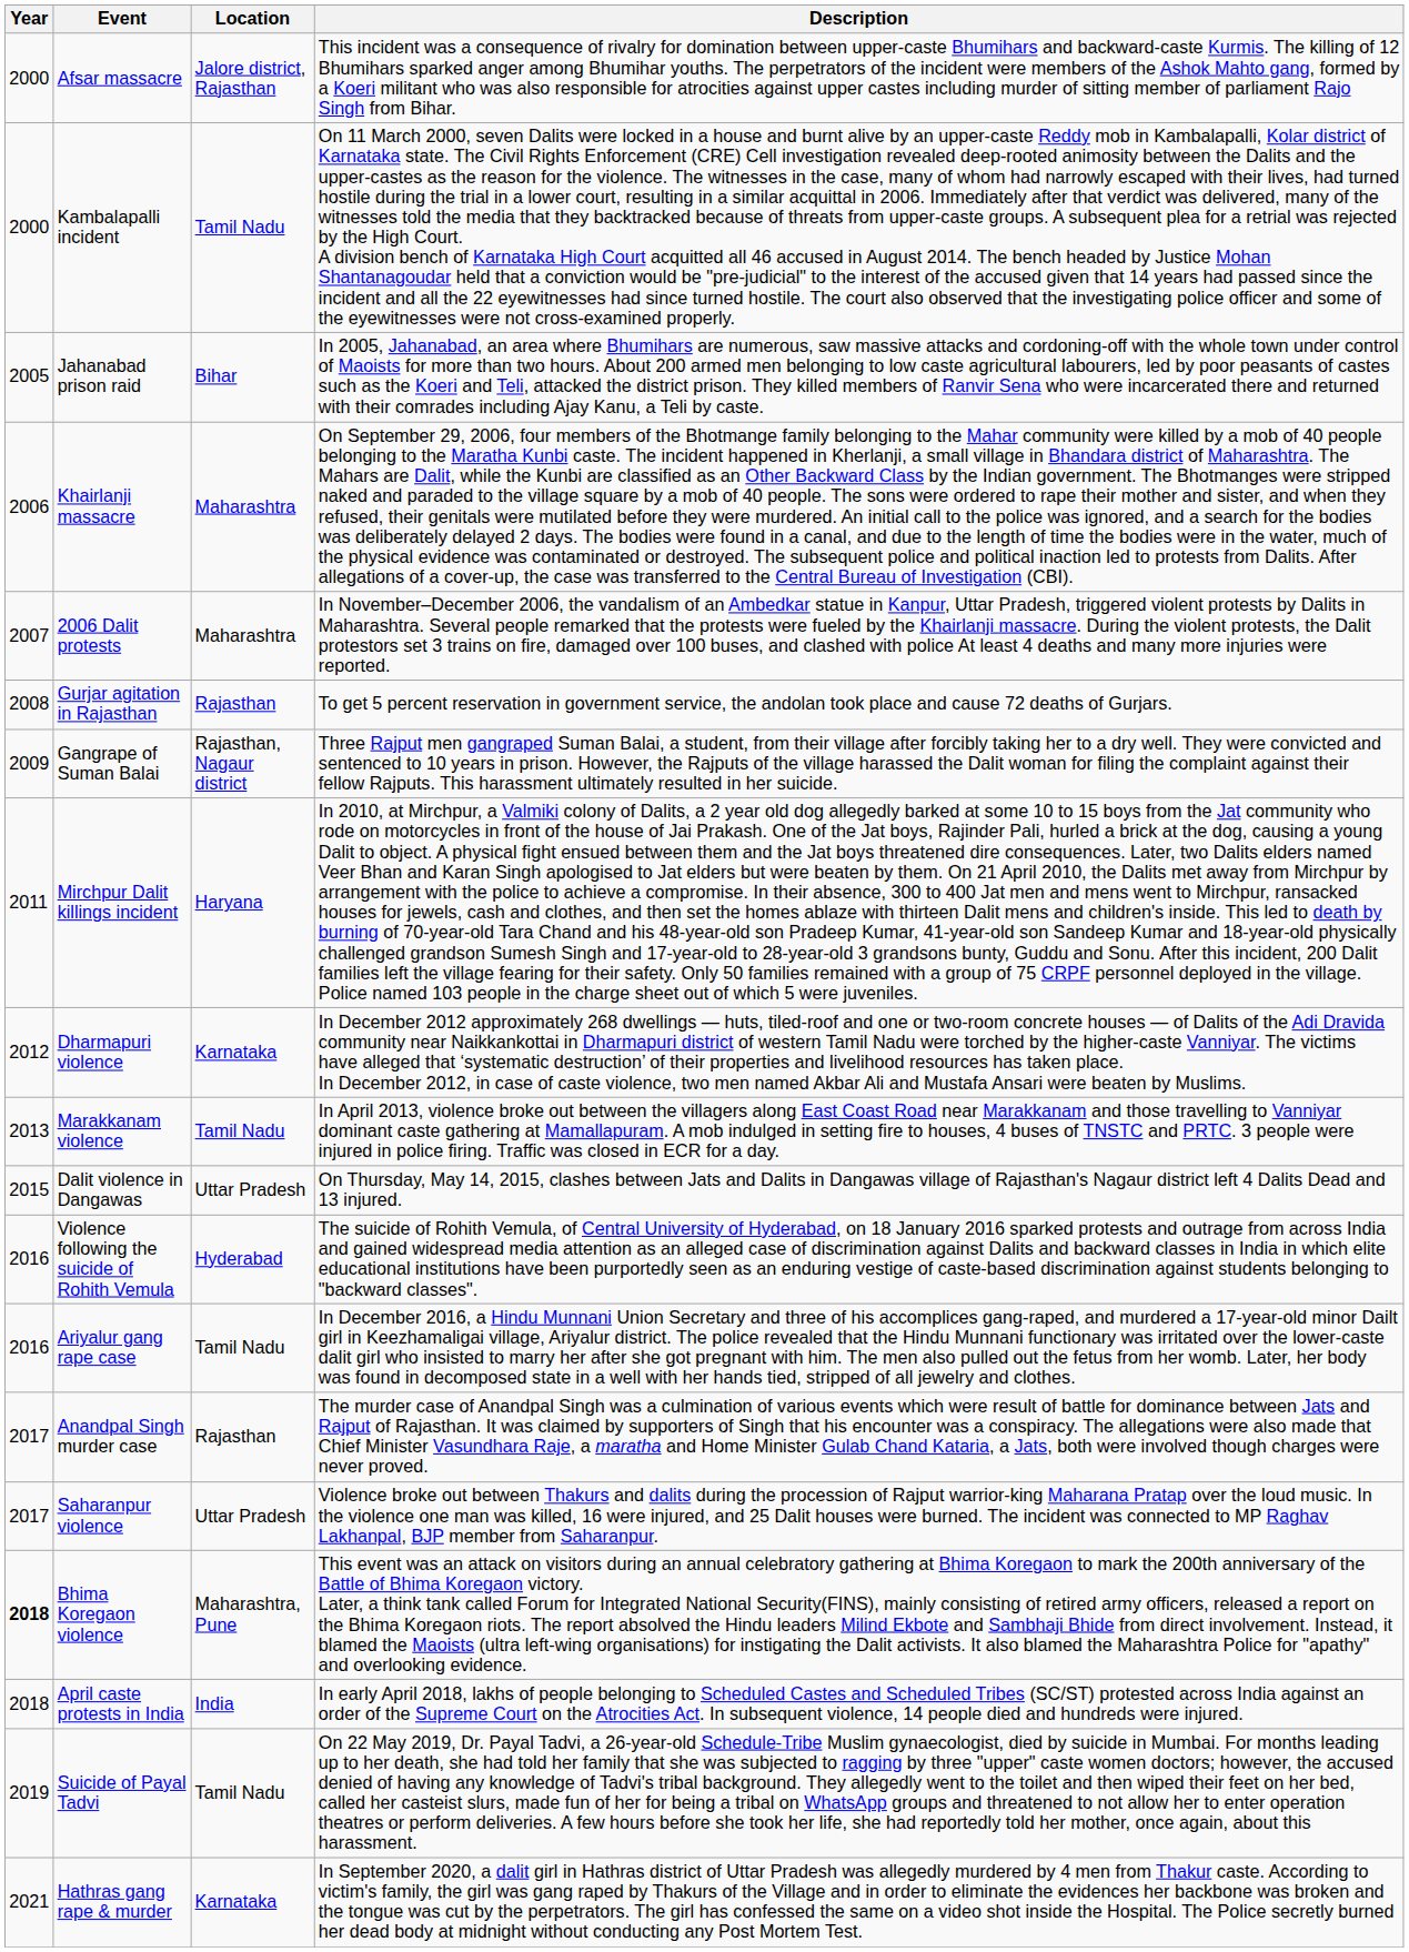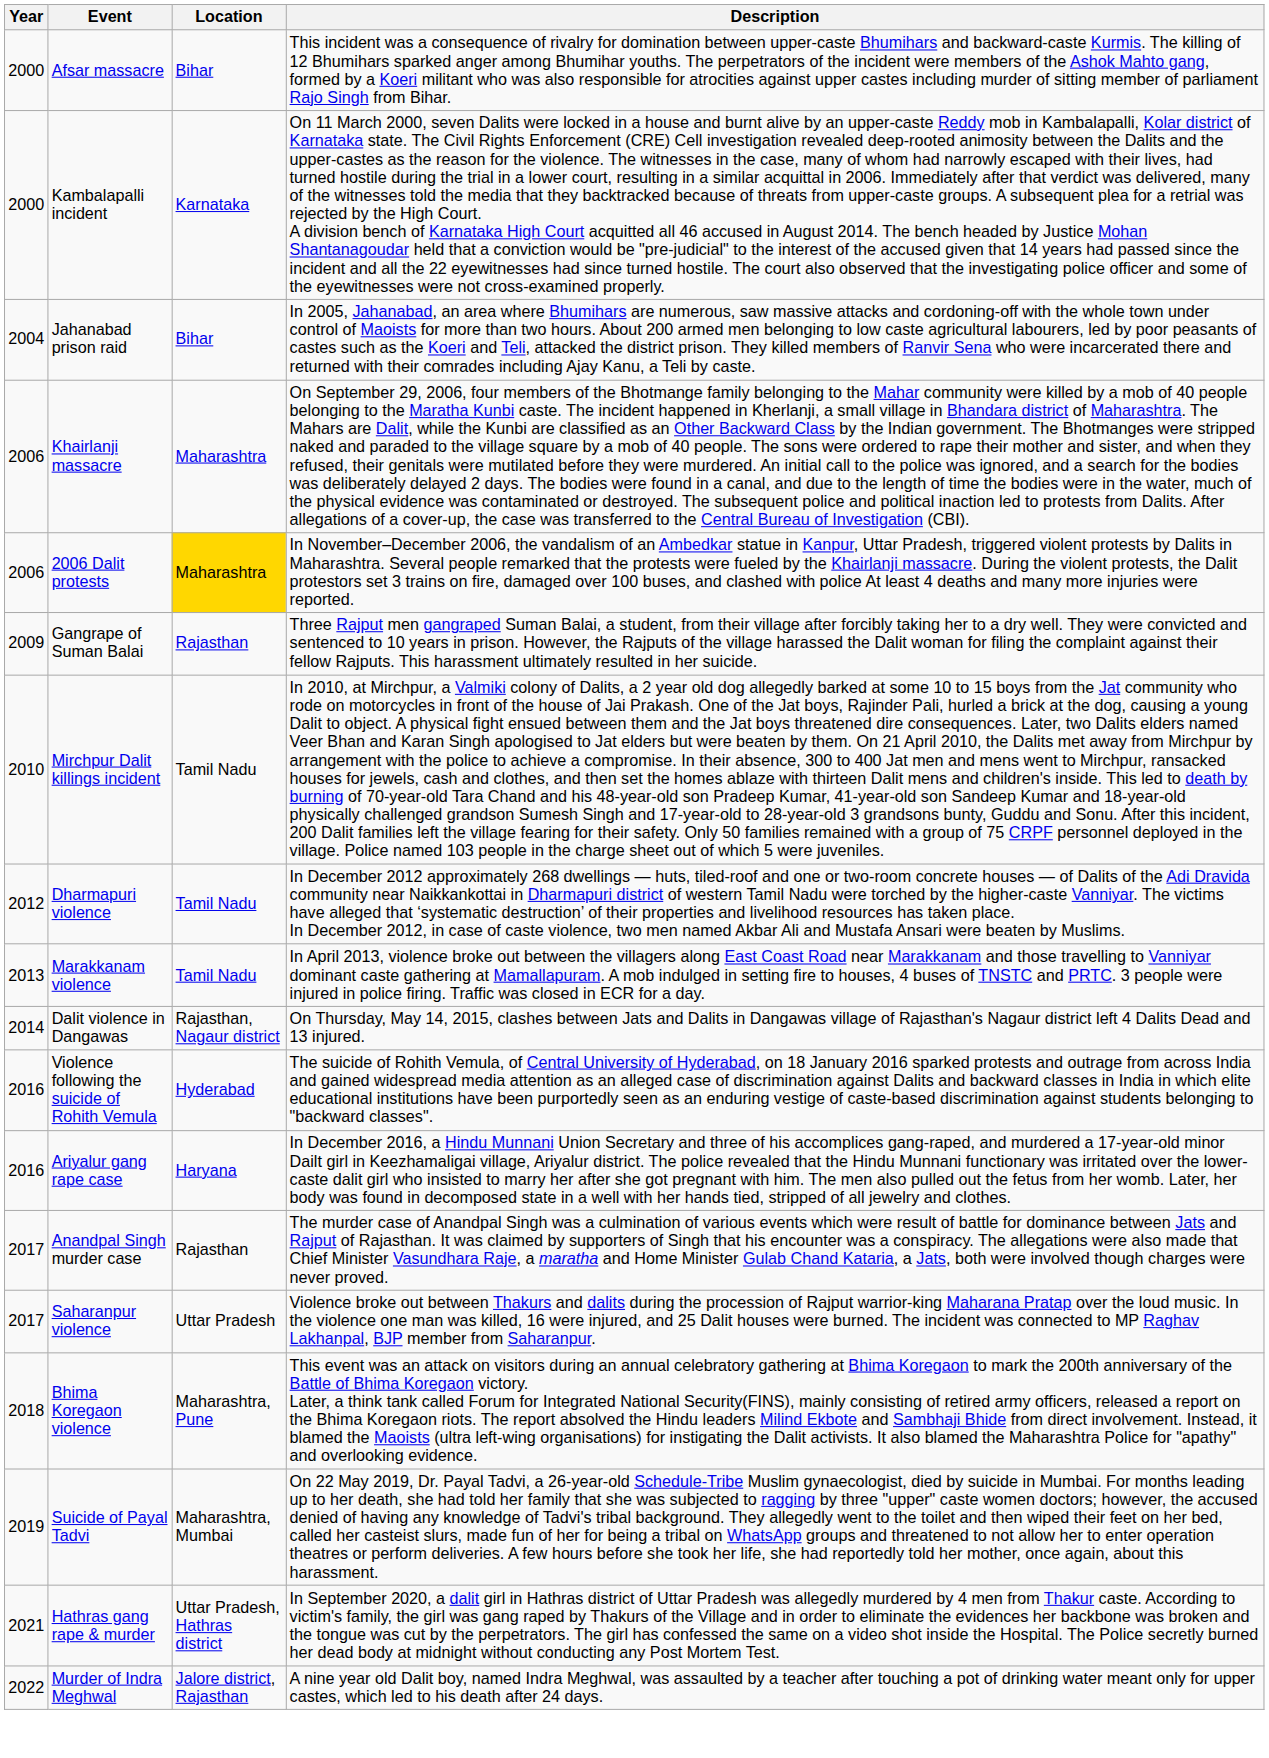 <table class="wikitable">
 <tr>
 <th>Year</th>
 <th>Event</th>
 <th>Location</th>
 <th>Description</th>
 </tr>
 <tr>
 <td>2000</td>
 <td><a href='#'>Afsar massacre</a></td>
-<td><a href='#'>Jalore district</a>, <a href='#'>Rajasthan</a></td>
+<td><a href='#'>Bihar</a></td>
 <td>This incident was a consequence of rivalry for domination between upper-caste <a href='#'>Bhumihars</a> and backward-caste <a href='#'>Kurmis</a>. The killing of 12 Bhumihars sparked anger among Bhumihar youths. The perpetrators of the incident were members of the <a href='#'>Ashok Mahto gang</a>,  formed by a <a href='#'>Koeri</a> militant who was also responsible for atrocities against upper castes including murder of sitting member of parliament <a href='#'>Rajo Singh</a> from Bihar.</td>
 </tr>
 <tr>
 <td>2000</td>
 <td>Kambalapalli incident</td>
-<td><a href='#'>Tamil Nadu</a></td>
+<td><a href='#'>Karnataka</a></td>
 <td>On 11 March 2000, seven Dalits were locked in a house and burnt alive by an upper-caste <a href='#'>Reddy</a> mob in Kambalapalli, <a href='#'>Kolar district</a> of <a href='#'>Karnataka</a> state. The Civil Rights Enforcement (CRE) Cell investigation revealed deep-rooted animosity between the Dalits and the upper-castes as the reason for the violence. The witnesses in the case, many of whom had narrowly escaped with their lives, had turned hostile during the trial in a lower court, resulting in a similar acquittal in 2006. Immediately after that verdict was delivered, many of the witnesses told the media that they backtracked because of threats from upper-caste groups. A subsequent plea for a retrial was rejected by the High Court.<br>A division bench of <a href='#'>Karnataka High Court</a> acquitted all 46 accused in August 2014. The bench headed by Justice <a href='#'>Mohan Shantanagoudar</a> held that a conviction would be "pre-judicial" to the interest of the accused given that 14 years had passed since the incident and all the 22 eyewitnesses had since turned hostile. The court also observed that the investigating police officer and some of the eyewitnesses were not cross-examined properly.</td>
 </tr>
 <tr>
-<td>2005</td>
+<td>2004</td>
 <td>Jahanabad prison raid</td>
 <td><a href='#'>Bihar</a></td>
 <td>In 2005, <a href='#'>Jahanabad</a>, an area where <a href='#'>Bhumihars</a> are numerous, saw massive attacks and cordoning-off with the whole town under control of <a href='#'>Maoists</a> for more than two hours. About 200 armed men belonging to low caste agricultural labourers, led by poor peasants of castes such as the <a href='#'>Koeri</a> and <a href='#'>Teli</a>, attacked the district prison. They killed members of  <a href='#'>Ranvir Sena</a> who were incarcerated there and returned with their comrades including Ajay Kanu, a Teli by caste.</td>
 </tr>
 <tr>
 <td>2006</td>
 <td><a href='#'>Khairlanji massacre</a></td>
 <td><a href='#'>Maharashtra</a></td>
 <td>On September 29, 2006, four members of the Bhotmange family belonging to the <a href='#'>Mahar</a> community were killed by a mob of 40 people belonging to the <a href='#'>Maratha Kunbi</a> caste. The incident happened in Kherlanji, a small village in <a href='#'>Bhandara district</a> of <a href='#'>Maharashtra</a>. The Mahars are <a href='#'>Dalit</a>, while the Kunbi are classified as an <a href='#'>Other Backward Class</a> by the Indian government. The Bhotmanges were stripped naked and paraded to the village square by a mob of 40 people. The sons were ordered to rape their mother and sister, and when they refused, their genitals were mutilated before they were murdered. An initial call to the police was ignored, and a search for the bodies was deliberately delayed 2 days. The bodies were found in a canal, and due to the length of time the bodies were in the water, much of the physical evidence was contaminated or destroyed.  The subsequent police and political inaction led to protests from Dalits. After allegations of a cover-up, the case was transferred to the <a href='#'>Central Bureau of Investigation</a> (CBI).</td>
 </tr>
 <tr>
-<td>2007</td>
+<td>2006</td>
 <td><a href='#'>2006 Dalit protests</a></td>
-<td>Maharashtra</td>
+<td style="background: gold;">Maharashtra</td>
 <td>In November–December 2006, the vandalism of an <a href='#'>Ambedkar</a> statue in <a href='#'>Kanpur</a>, Uttar Pradesh, triggered violent protests by Dalits in Maharashtra. Several people remarked that the protests were fueled by the <a href='#'>Khairlanji massacre</a>. During the violent protests, the Dalit protestors set 3 trains on fire, damaged over 100 buses, and clashed with police At least 4 deaths and many more injuries were reported.</td>
-</tr>
-<tr>
-<td>2008</td>
-<td><a href='#'>Gurjar agitation in Rajasthan</a></td>
-<td><a href='#'>Rajasthan</a></td>
-<td>To get 5 percent reservation in government service, the andolan took place and cause 72 deaths of Gurjars.</td>
 </tr>
 <tr>
 <td>2009</td>
 <td>Gangrape of Suman Balai</td>
-<td>Rajasthan, <a href='#'>Nagaur district</a></td>
+<td><a href='#'>Rajasthan</a></td>
 <td>Three <a href='#'>Rajput</a> men <a href='#'>gangraped</a> Suman Balai, a student, from their village after forcibly taking her to a dry well. They were convicted and sentenced to 10 years in prison. However, the Rajputs of the village harassed the Dalit woman for filing the complaint against their fellow Rajputs. This harassment ultimately resulted in her suicide.</td>
 </tr>
 <tr>
-<td>2011</td>
+<td>2010</td>
 <td><a href='#'>Mirchpur Dalit killings incident</a></td>
-<td><a href='#'>Haryana</a></td>
+<td>Tamil Nadu</td>
 <td>In 2010, at Mirchpur, a <a href='#'>Valmiki</a> colony of Dalits, a 2 year old dog allegedly barked at some 10 to 15 boys from the <a href='#'>Jat</a> community who rode on motorcycles in front of the house of Jai Prakash. One of the Jat boys, Rajinder Pali, hurled a brick at the dog, causing a young Dalit to object. A physical fight ensued between them and the Jat boys threatened dire consequences. Later, two Dalits elders named Veer Bhan and Karan Singh apologised to Jat elders but were beaten by them. On 21 April 2010, the Dalits met away from Mirchpur by arrangement with the police to achieve a compromise. In their absence, 300 to 400 Jat men  and mens went to Mirchpur, ransacked houses for jewels, cash and clothes, and then set the homes ablaze with thirteen Dalit mens and children's inside. This led to <a href='#'>death by burning</a> of 70-year-old Tara Chand and his 48-year-old son Pradeep Kumar, 41-year-old son Sandeep Kumar and 18-year-old physically challenged grandson Sumesh Singh and 17-year-old to 28-year-old 3 grandsons bunty, Guddu and Sonu. After this incident, 200 Dalit families left the village fearing for their safety. Only 50 families remained with a group of 75 <a href='#'>CRPF</a> personnel deployed in the village. Police named 103 people in the charge sheet out of which 5 were juveniles.</td>
 </tr>
 <tr>
 <td>2012</td>
 <td><a href='#'>Dharmapuri violence</a></td>
-<td><a href='#'>Karnataka</a></td>
+<td><a href='#'>Tamil Nadu</a></td>
 <td>In December 2012 approximately 268 dwellings — huts, tiled-roof and one or two-room concrete houses — of Dalits of the <a href='#'>Adi Dravida</a> community near Naikkankottai in <a href='#'>Dharmapuri district</a> of western Tamil Nadu were torched by the higher-caste <a href='#'>Vanniyar</a>. The victims have alleged that ‘systematic destruction’ of their properties and livelihood resources has taken place.<br>In December 2012, in case of caste violence, two men named Akbar Ali and Mustafa Ansari were beaten by Muslims.</td>
 </tr>
 <tr>
 <td>2013</td>
 <td><a href='#'>Marakkanam violence</a></td>
 <td><a href='#'>Tamil Nadu</a></td>
 <td>In April 2013, violence broke out between the villagers along <a href='#'>East Coast Road</a> near <a href='#'>Marakkanam</a> and those travelling to <a href='#'>Vanniyar</a> dominant caste gathering at <a href='#'>Mamallapuram</a>. A mob indulged in setting fire to houses, 4 buses of <a href='#'>TNSTC</a> and <a href='#'>PRTC</a>. 3 people were injured in police firing. Traffic was closed in ECR for a day.</td>
 </tr>
 <tr>
-<td>2015</td>
+<td>2014</td>
 <td>Dalit violence in Dangawas</td>
-<td>Uttar Pradesh</td>
+<td>Rajasthan, <a href='#'>Nagaur district</a></td>
 <td>On Thursday, May 14, 2015, clashes between Jats and Dalits in Dangawas village of Rajasthan's Nagaur district left 4 Dalits Dead and 13 injured.</td>
 </tr>
 <tr>
 <td>2016</td>
 <td>Violence following the <a href='#'>suicide of Rohith Vemula</a></td>
 <td><a href='#'>Hyderabad</a></td>
 <td>The suicide of Rohith Vemula, of <a href='#'>Central University of Hyderabad</a>, on 18 January 2016 sparked protests and outrage from across India and gained widespread media attention as an alleged case of discrimination against Dalits and backward classes in India in which elite educational institutions have been purportedly seen as an enduring vestige of caste-based discrimination against students belonging to "backward classes".</td>
 </tr>
 <tr>
 <td>2016</td>
 <td><a href='#'>Ariyalur gang rape case</a></td>
-<td>Tamil Nadu</td>
+<td><a href='#'>Haryana</a></td>
 <td>In December 2016, a <a href='#'>Hindu Munnani</a> Union Secretary and three of his accomplices gang-raped, and murdered a 17-year-old minor Dailt girl in Keezhamaligai village, Ariyalur district.  The police revealed that the Hindu Munnani functionary was irritated over the lower-caste dalit girl who insisted to marry her after she got pregnant with him. The men also pulled out the fetus from her womb. Later, her body was found in decomposed state in a well with her hands tied, stripped of all jewelry and clothes.</td>
 </tr>
 <tr>
 <td>2017</td>
 <td><a href='#'>Anandpal Singh</a> murder case</td>
 <td>Rajasthan</td>
 <td>The murder case of Anandpal Singh was a culmination of various events which were result of battle for dominance between <a href='#'>Jats</a> and <a href='#'>Rajput</a> of Rajasthan. It was claimed by supporters of Singh that his encounter was a conspiracy. The allegations were also made that Chief Minister <a href='#'>Vasundhara Raje</a>, a <em><a href='#'>maratha</a></em> and Home Minister <a href='#'>Gulab Chand Kataria</a>, a <a href='#'>Jats</a>, both were involved though charges were never proved.</td>
 </tr>
 <tr>
 <td>2017</td>
 <td><a href='#'>Saharanpur violence</a></td>
 <td>Uttar Pradesh</td>
 <td>Violence broke out between <a href='#'>Thakurs</a> and <a href='#'>dalits</a> during the procession of Rajput warrior-king <a href='#'>Maharana Pratap</a> over the loud music. In the violence one man was killed, 16 were injured, and 25 Dalit houses were burned. The incident was connected to MP <a href='#'>Raghav Lakhanpal</a>, <a href='#'>BJP</a> member from <a href='#'>Saharanpur</a>.</td>
 </tr>
 <tr>
-<td><strong>2018</strong></td>
+<td>2018</td>
 <td><a href='#'>Bhima Koregaon violence</a></td>
 <td>Maharashtra, <a href='#'>Pune</a></td>
 <td>This event was an attack on visitors during an annual celebratory gathering at <a href='#'>Bhima Koregaon</a> to mark the 200th anniversary of the <a href='#'>Battle of Bhima Koregaon</a> victory.<br>Later, a think tank called Forum for Integrated National Security(FINS), mainly consisting of retired army officers, released a report on the Bhima Koregaon riots. The report absolved the Hindu leaders <a href='#'>Milind Ekbote</a> and <a href='#'>Sambhaji Bhide</a> from direct involvement. Instead, it blamed the <a href='#'>Maoists</a> (ultra left-wing organisations) for instigating the Dalit activists. It also blamed the Maharashtra Police for "apathy" and overlooking evidence.</td>
 </tr>
 <tr>
-<td>2018</td>
-<td><a href='#'>April caste protests in India</a></td>
-<td><a href='#'>India</a></td>
-<td>In early April 2018, lakhs of people belonging to <a href='#'>Scheduled Castes and Scheduled Tribes</a> (SC/ST) protested across India against an order of the <a href='#'>Supreme Court</a> on the <a href='#'>Atrocities Act</a>. In subsequent violence, 14 people died and hundreds were injured.</td>
-</tr>
-<tr>
 <td>2019</td>
 <td><a href='#'>Suicide of Payal Tadvi</a></td>
-<td>Tamil Nadu</td>
+<td>Maharashtra, Mumbai</td>
 <td>On 22 May 2019, Dr. Payal Tadvi, a 26-year-old <a href='#'>Schedule-Tribe</a> Muslim gynaecologist, died by suicide in Mumbai. For months leading up to her death, she had told her family that she was subjected to <a href='#'>ragging</a> by three "upper" caste women doctors; however, the accused denied of having any knowledge of Tadvi's tribal background. They allegedly went to the toilet and then wiped their feet on her bed, called her casteist slurs, made fun of her for being a tribal on <a href='#'>WhatsApp</a> groups and threatened to not allow her to enter operation theatres or perform deliveries. A few hours before she took her life, she had reportedly told her mother, once again, about this harassment.</td>
 </tr>
 <tr>
 <td>2021</td>
 <td><a href='#'>Hathras gang rape & murder</a></td>
-<td><a href='#'>Karnataka</a></td>
+<td>Uttar Pradesh, <a href='#'>Hathras district</a></td>
 <td>In September 2020, a <a href='#'>dalit</a> girl in Hathras district of Uttar Pradesh was allegedly murdered by 4 men from <a href='#'>Thakur</a> caste. According to victim's family, the girl was gang raped by Thakurs of the Village and in order to eliminate the evidences her backbone was broken and the tongue was cut by the perpetrators. The girl has confessed the same on a video shot inside the Hospital. The Police secretly burned her dead body at midnight without conducting any Post Mortem Test.  </td>
 </tr>
+<tr>
+<td>2022</td>
+<td><a href='#'>Murder of Indra Meghwal</a></td>
+<td><a href='#'>Jalore district</a>, <a href='#'>Rajasthan</a></td>
+<td>A nine year old Dalit boy, named Indra Meghwal, was assaulted by a teacher after touching a pot of drinking water meant only for upper castes, which led to his death after 24 days.</td>
+</tr>
 </table>
